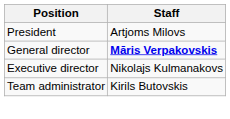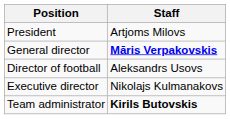 <table class="wikitable">
 <tr>
 <th>Position</th>
 <th>Staff</th>
 </tr>
 <tr>
 <td>President</td>
 <td> Artjoms Milovs</td>
 </tr>
 <tr>
 <td>General director</td>
 <td><strong> <a href='#'>Māris Verpakovskis</a></strong></td>
 </tr>
 <tr>
+<td>Director of football</td>
+<td> Aleksandrs Usovs</td>
+</tr>
+<tr>
 <td>Executive director</td>
 <td> Nikolajs Kulmanakovs</td>
 </tr>
 <tr>
 <td>Team administrator</td>
-<td> Kirils Butovskis</td>
+<td><strong> Kirils Butovskis</strong></td>
 </tr>
 </table>
